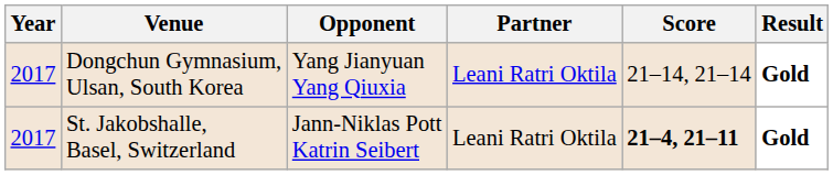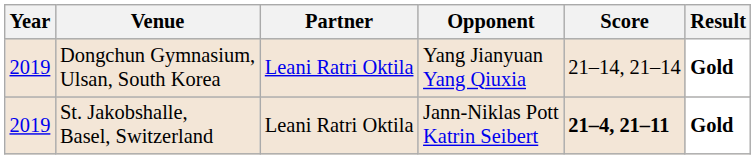 <table class="sortable wikitable" style="font-size: 90%;">
 <tr>
 <th>Year</th>
 <th>Venue</th>
+<th>Partner</th>
 <th>Opponent</th>
-<th>Partner</th>
 <th>Score</th>
 <th>Result</th>
 </tr>
 <tr style="background:#F3E6D7">
-<td align="center"><a href='#'>2017</a></td>
+<td align="center"><a href='#'>2019</a></td>
 <td align="left">Dongchun Gymnasium,<br>Ulsan, South Korea</td>
+<td align="left"> <a href='#'>Leani Ratri Oktila</a></td>
 <td align="left"> Yang Jianyuan<br> <a href='#'>Yang Qiuxia</a></td>
-<td align="left"> <a href='#'>Leani Ratri Oktila</a></td>
 <td align="left">21–14, 21–14</td>
 <td style="text-align:left; background:white"> <strong>Gold</strong></td>
 </tr>
 <tr style="background:#F3E6D7">
-<td align="center"><a href='#'>2017</a></td>
+<td align="center"><a href='#'>2019</a></td>
 <td align="left">St. Jakobshalle,<br>Basel, Switzerland</td>
+<td align="left"> Leani Ratri Oktila</td>
 <td align="left"> Jann-Niklas Pott<br> <a href='#'>Katrin Seibert</a></td>
-<td align="left"> Leani Ratri Oktila</td>
 <td align="left"><strong>21–4, 21–11</strong></td>
 <td style="text-align:left; background:white"> <strong>Gold</strong></td>
 </tr>
 </table>
